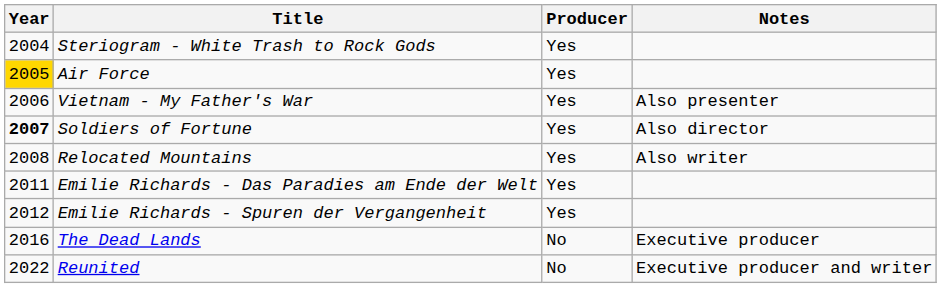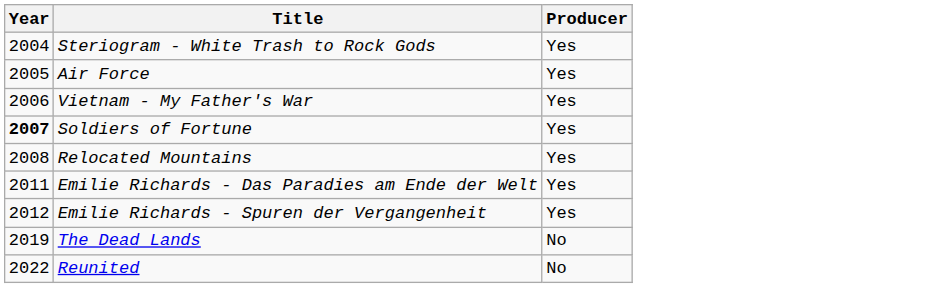 <table class="wikitable">
 <tr>
 <th>Year</th>
 <th>Title</th>
 <th>Producer</th>
-<th>Notes</th>
 </tr>
 <tr>
 <td>2004</td>
 <td><em>Steriogram - White Trash to Rock Gods</em></td>
 <td>Yes</td>
-<td></td>
 </tr>
 <tr>
-<td style="background: gold;">2005</td>
+<td>2005</td>
 <td><em>Air Force</em></td>
 <td>Yes</td>
-<td></td>
 </tr>
 <tr>
 <td>2006</td>
 <td><em>Vietnam - My Father's War</em></td>
 <td>Yes</td>
-<td>Also presenter</td>
 </tr>
 <tr>
 <td><strong>2007</strong></td>
 <td><em>Soldiers of Fortune</em></td>
 <td>Yes</td>
-<td>Also director</td>
 </tr>
 <tr>
 <td>2008</td>
 <td><em>Relocated Mountains</em></td>
 <td>Yes</td>
-<td>Also writer</td>
 </tr>
 <tr>
 <td>2011</td>
 <td><em>Emilie Richards - Das Paradies am Ende der Welt</em></td>
 <td>Yes</td>
-<td></td>
 </tr>
 <tr>
 <td>2012</td>
 <td><em>Emilie Richards - Spuren der Vergangenheit</em></td>
 <td>Yes</td>
-<td></td>
 </tr>
 <tr>
-<td>2016</td>
+<td>2019</td>
 <td><em><a href='#'>The Dead Lands</a></em></td>
 <td>No</td>
-<td>Executive producer</td>
 </tr>
 <tr>
 <td>2022</td>
 <td><em><a href='#'>Reunited</a></em></td>
 <td>No</td>
-<td>Executive producer and writer</td>
 </tr>
 </table>
